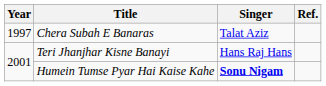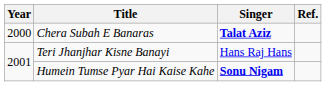 <table class="wikitable sortable">
 <tr>
 <th>Year</th>
 <th>Title</th>
 <th>Singer</th>
 <th class="unsortable">Ref.</th>
 </tr>
 <tr>
-<td>1997</td>
+<td>2000</td>
 <td><em>Chera Subah E Banaras</em></td>
-<td><a href='#'>Talat Aziz</a></td>
+<td><strong><a href='#'>Talat Aziz</a></strong></td>
 <td></td>
 </tr>
 <tr>
 <td rowspan="2">2001</td>
 <td><em>Teri Jhanjhar Kisne Banayi</em></td>
 <td><a href='#'>Hans Raj Hans</a></td>
 <td></td>
 </tr>
 <tr>
 <td><em>Humein Tumse Pyar Hai Kaise Kahe</em></td>
 <td><strong><a href='#'>Sonu Nigam</a></strong></td>
 <td></td>
 </tr>
 </table>
